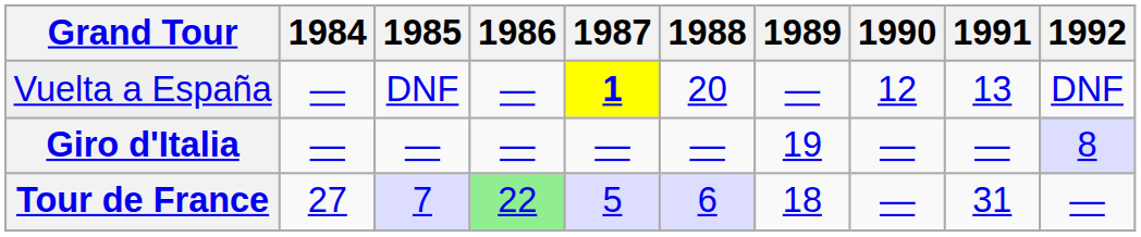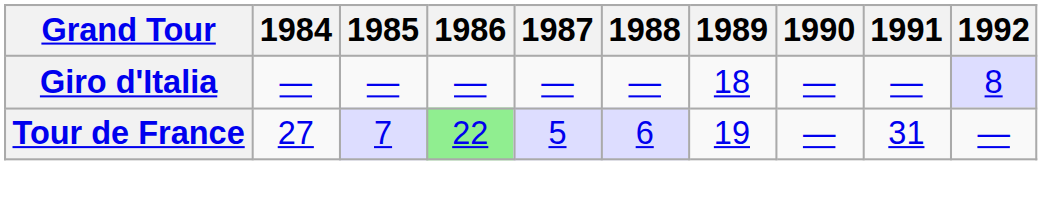 <table class="wikitable plainrowheaders">
 <tr>
 <th scope="col"><a href='#'>Grand Tour</a></th>
 <th scope="col">1984</th>
 <th scope="col">1985</th>
 <th scope="col">1986</th>
 <th scope="col">1987</th>
 <th scope="col">1988</th>
 <th scope="col">1989</th>
 <th scope="col">1990</th>
 <th scope="col">1991</th>
 <th scope="col">1992</th>
 </tr>
 <tr style="text-align:center;">
-<td style="text-align:left; background:#efefef;"> <a href='#'>Vuelta a España</a></td>
-<td><a href='#'>—</a></td>
-<td><a href='#'>DNF</a></td>
-<td><a href='#'>—</a></td>
-<td bgcolor=yellow><a href='#'><strong>1</strong></a></td>
-<td><a href='#'>20</a></td>
-<td><a href='#'>—</a></td>
-<td><a href='#'>12</a></td>
-<td><a href='#'>13</a></td>
-<td><a href='#'>DNF</a></td>
-</tr>
-<tr style="text-align:center;">
 <th scope="row"> <a href='#'>Giro d'Italia</a></th>
 <td><a href='#'>—</a></td>
 <td><a href='#'>—</a></td>
 <td><a href='#'>—</a></td>
 <td><a href='#'>—</a></td>
 <td><a href='#'>—</a></td>
-<td><a href='#'>19</a></td>
+<td><a href='#'>18</a></td>
 <td><a href='#'>—</a></td>
 <td><a href='#'>—</a></td>
 <td style="background:#ddddff;"><a href='#'>8</a></td>
 </tr>
 <tr style="text-align:center;">
 <th scope="row"> <a href='#'>Tour de France</a></th>
 <td><a href='#'>27</a></td>
 <td style="background:#ddddff;"><a href='#'>7</a></td>
 <td style="background: lightgreen;"><a href='#'>22</a></td>
 <td style="background:#ddddff;"><a href='#'>5</a></td>
 <td style="background:#ddddff;"><a href='#'>6</a></td>
-<td><a href='#'>18</a></td>
+<td><a href='#'>19</a></td>
 <td><a href='#'>—</a></td>
 <td><a href='#'>31</a></td>
 <td><a href='#'>—</a></td>
 </tr>
 </table>
